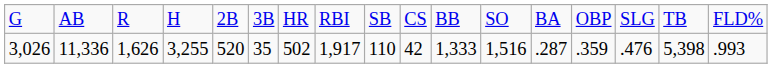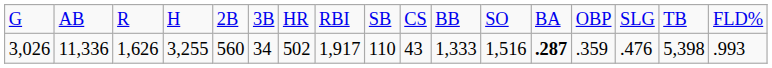 <table class="wikitable">
 <tr>
 <td><a href='#'>G</a></td>
 <td><a href='#'>AB</a></td>
 <td><a href='#'>R</a></td>
 <td><a href='#'>H</a></td>
 <td><a href='#'>2B</a></td>
 <td><a href='#'>3B</a></td>
 <td><a href='#'>HR</a></td>
 <td><a href='#'>RBI</a></td>
 <td><a href='#'>SB</a></td>
 <td><a href='#'>CS</a></td>
 <td><a href='#'>BB</a></td>
 <td><a href='#'>SO</a></td>
 <td><a href='#'>BA</a></td>
 <td><a href='#'>OBP</a></td>
 <td><a href='#'>SLG</a></td>
 <td><a href='#'>TB</a></td>
 <td><a href='#'>FLD%</a></td>
 </tr>
 <tr>
 <td>3,026</td>
 <td>11,336</td>
 <td>1,626</td>
 <td>3,255</td>
-<td>520</td>
-<td>35</td>
+<td>560</td>
+<td>34</td>
 <td>502</td>
 <td>1,917</td>
 <td>110</td>
-<td>42</td>
+<td>43</td>
 <td>1,333</td>
 <td>1,516</td>
-<td>.287</td>
+<td><strong>.287</strong></td>
 <td>.359</td>
 <td>.476</td>
 <td>5,398</td>
 <td>.993</td>
 </tr>
 </table>
